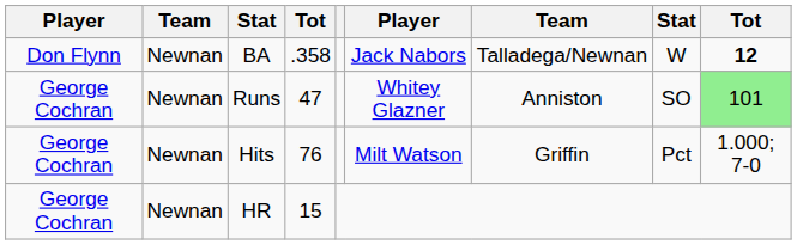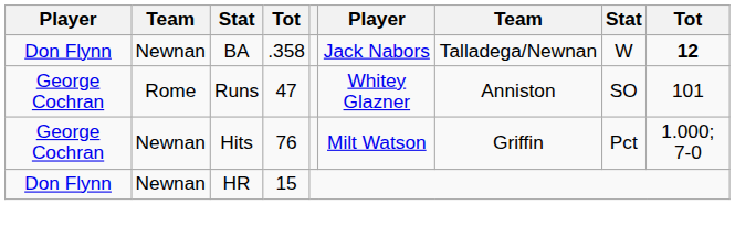 <table class="wikitable" style="text-align:center">
 <tr>
 <th>Player</th>
 <th>Team</th>
 <th>Stat</th>
 <th>Tot</th>
 <th></th>
 <th>Player</th>
 <th>Team</th>
 <th>Stat</th>
 <th>Tot</th>
 </tr>
 <tr>
 <td><a href='#'>Don Flynn</a></td>
 <td>Newnan</td>
 <td>BA</td>
 <td>.358</td>
 <td></td>
 <td><a href='#'>Jack Nabors</a></td>
 <td>Talladega/Newnan</td>
 <td>W</td>
 <td><strong>12</strong></td>
 </tr>
 <tr>
 <td><a href='#'>George Cochran</a></td>
-<td>Newnan</td>
+<td>Rome</td>
 <td>Runs</td>
 <td>47</td>
 <td></td>
 <td><a href='#'>Whitey Glazner</a></td>
 <td>Anniston</td>
 <td>SO</td>
-<td style="background: lightgreen;">101</td>
+<td>101</td>
 </tr>
 <tr>
 <td><a href='#'>George Cochran</a></td>
 <td>Newnan</td>
 <td>Hits</td>
 <td>76</td>
 <td></td>
 <td><a href='#'>Milt Watson</a></td>
 <td>Griffin</td>
 <td>Pct</td>
 <td>1.000; 7-0</td>
 </tr>
 <tr>
-<td><a href='#'>George Cochran</a></td>
+<td><a href='#'>Don Flynn</a></td>
 <td>Newnan</td>
 <td>HR</td>
 <td>15</td>
 </tr>
 </table>
